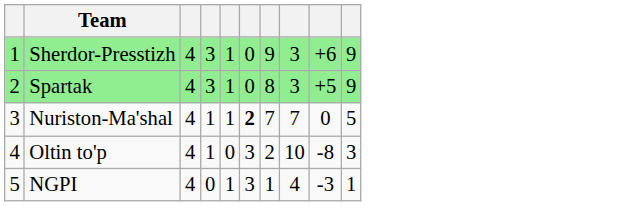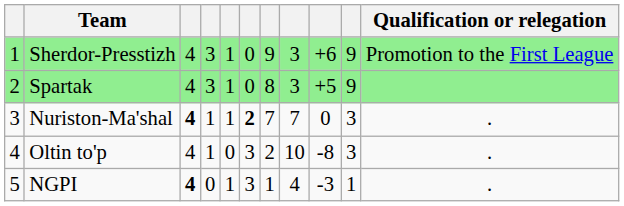 <table class="wikitable sortable" style="text-align:center; font-size:100%;">
 <tr>
 <th></th>
 <th>Team</th>
 <th></th>
 <th></th>
 <th></th>
 <th></th>
 <th></th>
 <th></th>
 <th></th>
 <th></th>
+<th>Qualification or relegation</th>
 </tr>
 <tr align="center" bgcolor="#90EE90">
 <td>1</td>
 <td align="left">Sherdor-Presstizh</td>
 <td>4</td>
 <td>3</td>
 <td>1</td>
 <td>0</td>
 <td>9</td>
 <td>3</td>
 <td>+6</td>
 <td>9</td>
+<td>Promotion to the <a href='#'>First League</a></td>
 </tr>
 <tr align="center" bgcolor="#90EE90">
 <td>2</td>
 <td align="left">Spartak</td>
 <td>4</td>
 <td>3</td>
 <td>1</td>
 <td>0</td>
 <td>8</td>
 <td>3</td>
 <td>+5</td>
 <td>9</td>
+<td></td>
 </tr>
 <tr align="center" bgcolor="">
 <td>3</td>
 <td align="left">Nuriston-Ma'shal</td>
-<td>4</td>
+<td><strong>4</strong></td>
 <td>1</td>
 <td>1</td>
 <td><strong>2</strong></td>
 <td>7</td>
 <td>7</td>
 <td>0</td>
-<td>5</td>
+<td>3</td>
+<td>.</td>
 </tr>
 <tr align="center" bgcolor="">
 <td>4</td>
 <td align="left">Oltin to'p</td>
 <td>4</td>
 <td>1</td>
 <td>0</td>
 <td>3</td>
 <td>2</td>
 <td>10</td>
 <td>-8</td>
 <td>3</td>
+<td>.</td>
 </tr>
 <tr align="center" bgcolor="">
 <td>5</td>
 <td align="left">NGPI</td>
-<td>4</td>
+<td><strong>4</strong></td>
 <td>0</td>
 <td>1</td>
 <td>3</td>
 <td>1</td>
 <td>4</td>
 <td>-3</td>
 <td>1</td>
+<td>.</td>
 </tr>
 </table>
